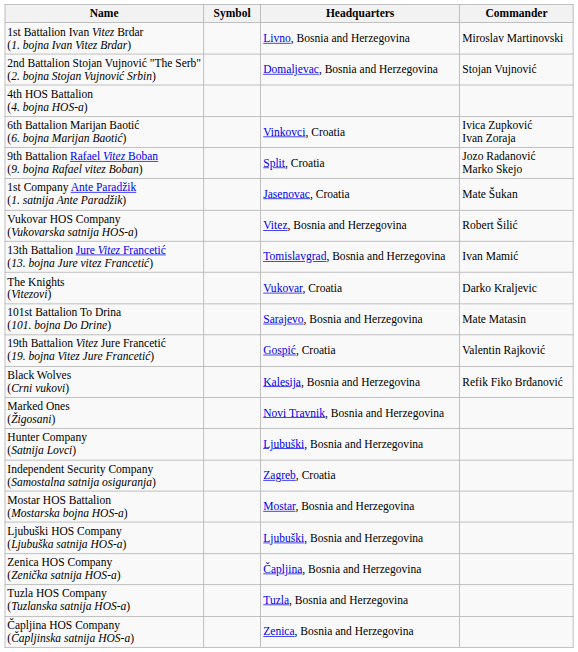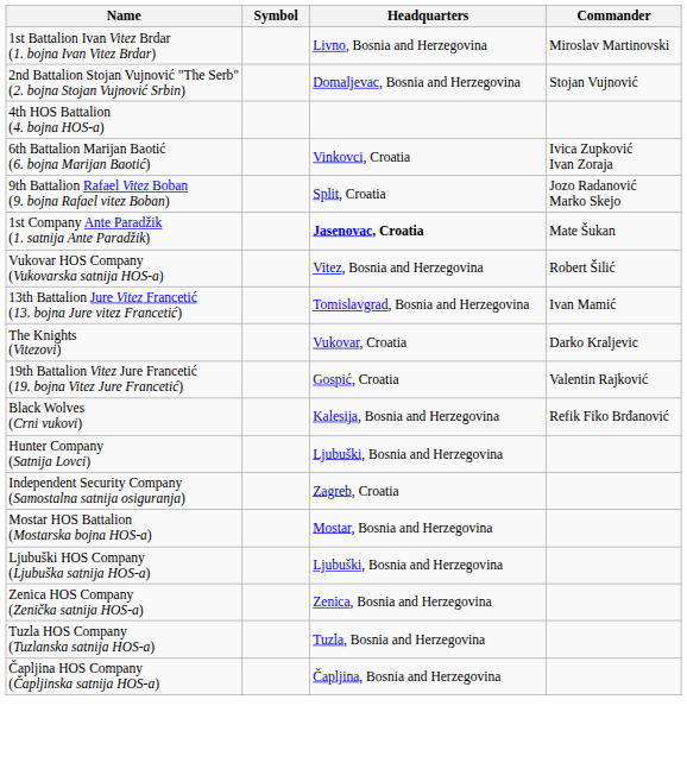 <table class="wikitable" style="margin:auto;">
 <tr>
 <th style="width:35%;">Name</th>
 <th style="width:10%;">Symbol</th>
 <th style="width:35%;">Headquarters</th>
 <th style="width:20%;">Commander</th>
 </tr>
 <tr>
 <td>1st Battalion Ivan <em>Vitez</em> Brdar<br>(<em>1. bojna Ivan Vitez Brdar</em>)</td>
 <td></td>
 <td><a href='#'>Livno</a>, Bosnia and Herzegovina</td>
 <td>Miroslav Martinovski</td>
 </tr>
 <tr>
 <td>2nd Battalion Stojan Vujnović "The Serb"<br>(<em>2. bojna Stojan Vujnović Srbin</em>)</td>
 <td></td>
 <td><a href='#'>Domaljevac</a>, Bosnia and Herzegovina</td>
 <td>Stojan Vujnović</td>
 </tr>
 <tr>
 <td>4th HOS Battalion <br>(<em>4. bojna HOS-a</em>)</td>
 <td></td>
 <td></td>
 <td></td>
 </tr>
 <tr>
 <td>6th Battalion Marijan Baotić<br>(<em>6. bojna Marijan Baotić</em>)</td>
 <td></td>
 <td><a href='#'>Vinkovci</a>, Croatia</td>
 <td>Ivica Zupković<br>Ivan Zoraja</td>
 </tr>
 <tr>
 <td>9th Battalion <a href='#'>Rafael <em>Vitez</em> Boban</a><br>(<em>9. bojna Rafael vitez Boban</em>)</td>
 <td></td>
 <td><a href='#'>Split</a>, Croatia</td>
 <td>Jozo Radanović<br>Marko Skejo</td>
 </tr>
 <tr>
 <td>1st Company <a href='#'>Ante Paradžik</a><br>(<em>1. satnija Ante Paradžik</em>)</td>
 <td></td>
-<td><a href='#'>Jasenovac</a>, Croatia</td>
+<td><strong><a href='#'>Jasenovac</a>, Croatia</strong></td>
 <td>Mate Šukan</td>
 </tr>
 <tr>
 <td>Vukovar HOS Company<br>(<em>Vukovarska satnija HOS-a</em>)</td>
 <td></td>
 <td><a href='#'>Vitez</a>, Bosnia and Herzegovina</td>
 <td>Robert Šilić</td>
 </tr>
 <tr>
 <td>13th Battalion <a href='#'>Jure <em>Vitez</em> Francetić</a><br>(<em>13. bojna Jure vitez Francetić</em>)</td>
 <td></td>
 <td><a href='#'>Tomislavgrad</a>, Bosnia and Herzegovina</td>
 <td>Ivan Mamić</td>
 </tr>
 <tr>
 <td>The Knights<br>(<em>Vitezovi</em>)</td>
 <td></td>
 <td><a href='#'>Vukovar</a>, Croatia</td>
 <td>Darko Kraljevic</td>
 </tr>
 <tr>
-<td>101st Battalion To Drina<br>(<em>101. bojna Do Drine</em>)</td>
-<td></td>
-<td><a href='#'>Sarajevo</a>, Bosnia and Herzegovina</td>
-<td>Mate Matasin</td>
-</tr>
-<tr>
 <td>19th Battalion <em>Vitez</em> Jure Francetić<br>(<em>19. bojna Vitez Jure Francetić</em>)</td>
 <td></td>
 <td><a href='#'>Gospić</a>, Croatia</td>
 <td>Valentin Rajković</td>
 </tr>
 <tr>
 <td>Black Wolves<br>(<em>Crni vukovi</em>)</td>
 <td></td>
 <td><a href='#'>Kalesija</a>, Bosnia and Herzegovina</td>
 <td>Refik Fiko Brđanović</td>
-</tr>
-<tr>
-<td>Marked Ones<br>(<em>Žigosani</em>)</td>
-<td></td>
-<td><a href='#'>Novi Travnik</a>, Bosnia and Herzegovina</td>
-<td></td>
 </tr>
 <tr>
 <td>Hunter Company<br>(<em>Satnija Lovci</em>)</td>
 <td></td>
 <td><a href='#'>Ljubuški</a>, Bosnia and Herzegovina</td>
 <td></td>
 </tr>
 <tr>
 <td>Independent Security Company<br>(<em>Samostalna satnija osiguranja</em>)</td>
 <td></td>
 <td><a href='#'>Zagreb</a>, Croatia</td>
 <td></td>
 </tr>
 <tr>
 <td>Mostar HOS Battalion<br>(<em>Mostarska bojna HOS-a</em>)</td>
 <td></td>
 <td><a href='#'>Mostar</a>, Bosnia and Herzegovina</td>
 <td></td>
 </tr>
 <tr>
 <td>Ljubuški HOS Company<br>(<em>Ljubuška satnija HOS-a</em>)</td>
 <td></td>
 <td><a href='#'>Ljubuški</a>, Bosnia and Herzegovina</td>
 <td></td>
 </tr>
 <tr>
 <td>Zenica HOS Company<br>(<em>Zenička satnija HOS-a</em>)</td>
 <td></td>
-<td><a href='#'>Čapljina</a>, Bosnia and Herzegovina</td>
+<td><a href='#'>Zenica</a>, Bosnia and Herzegovina</td>
 <td></td>
 </tr>
 <tr>
 <td>Tuzla HOS Company<br>(<em>Tuzlanska satnija HOS-a</em>)</td>
 <td></td>
 <td><a href='#'>Tuzla</a>, Bosnia and Herzegovina</td>
 <td></td>
 </tr>
 <tr>
 <td>Čapljina HOS Company<br>(<em>Čapljinska satnija HOS-a</em>)</td>
 <td></td>
-<td><a href='#'>Zenica</a>, Bosnia and Herzegovina</td>
+<td><a href='#'>Čapljina</a>, Bosnia and Herzegovina</td>
 <td></td>
 </tr>
 </table>
